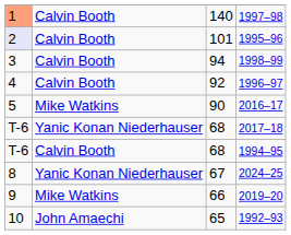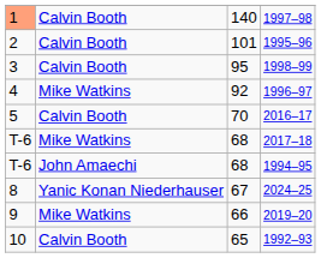 <table class="wikitable">
 <tr>
 </tr>
 <tr>
 <td style="background: lightsalmon;">1</td>
 <td><a href='#'>Calvin Booth</a></td>
 <td>140</td>
 <td style="font-size:80%;"><a href='#'>1997–98</a></td>
 </tr>
 <tr>
-<td style="background: lavender;">2</td>
+<td>2</td>
 <td><a href='#'>Calvin Booth</a></td>
 <td>101</td>
 <td style="font-size:80%;"><a href='#'>1995–96</a></td>
 </tr>
 <tr>
 <td>3</td>
 <td><a href='#'>Calvin Booth</a></td>
-<td>94</td>
+<td>95</td>
 <td style="font-size:80%;"><a href='#'>1998–99</a></td>
 </tr>
 <tr>
 <td>4</td>
-<td><a href='#'>Calvin Booth</a></td>
+<td><a href='#'>Mike Watkins</a></td>
 <td>92</td>
 <td style="font-size:80%;"><a href='#'>1996–97</a></td>
 </tr>
 <tr>
 <td>5</td>
-<td><a href='#'>Mike Watkins</a></td>
-<td>90</td>
+<td><a href='#'>Calvin Booth</a></td>
+<td>70</td>
 <td style="font-size:80%;"><a href='#'>2016–17</a></td>
 </tr>
 <tr>
 <td>T-6</td>
-<td><a href='#'>Yanic Konan Niederhauser</a></td>
+<td><a href='#'>Mike Watkins</a></td>
 <td>68</td>
 <td style="font-size:80%;"><a href='#'>2017–18</a></td>
 </tr>
 <tr>
 <td>T-6</td>
-<td><a href='#'>Calvin Booth</a></td>
+<td><a href='#'>John Amaechi</a></td>
 <td>68</td>
 <td style="font-size:80%;"><a href='#'>1994–95</a></td>
 </tr>
 <tr>
 <td>8</td>
 <td><a href='#'>Yanic Konan Niederhauser</a></td>
 <td>67</td>
 <td style="font-size:80%;"><a href='#'>2024–25</a></td>
 </tr>
 <tr>
 <td>9</td>
 <td><a href='#'>Mike Watkins</a></td>
 <td>66</td>
 <td style="font-size:80%;"><a href='#'>2019–20</a></td>
 </tr>
 <tr>
 <td>10</td>
-<td><a href='#'>John Amaechi</a></td>
+<td><a href='#'>Calvin Booth</a></td>
 <td>65</td>
 <td style="font-size:80%;"><a href='#'>1992–93</a></td>
 </tr>
 </table>
